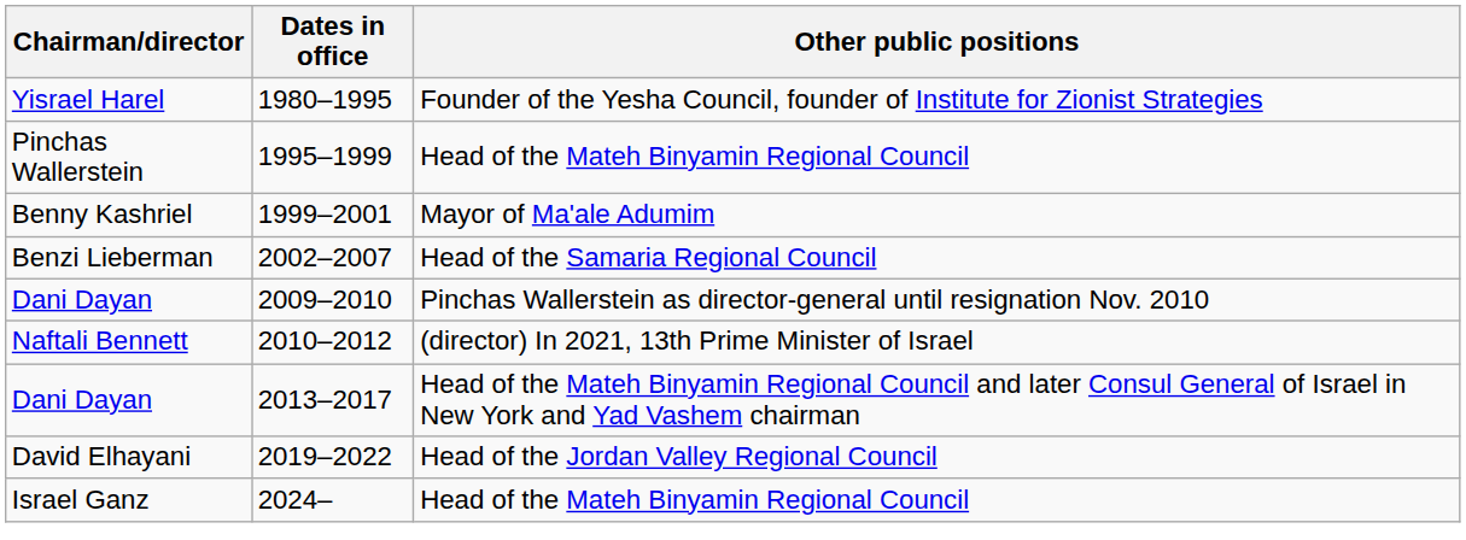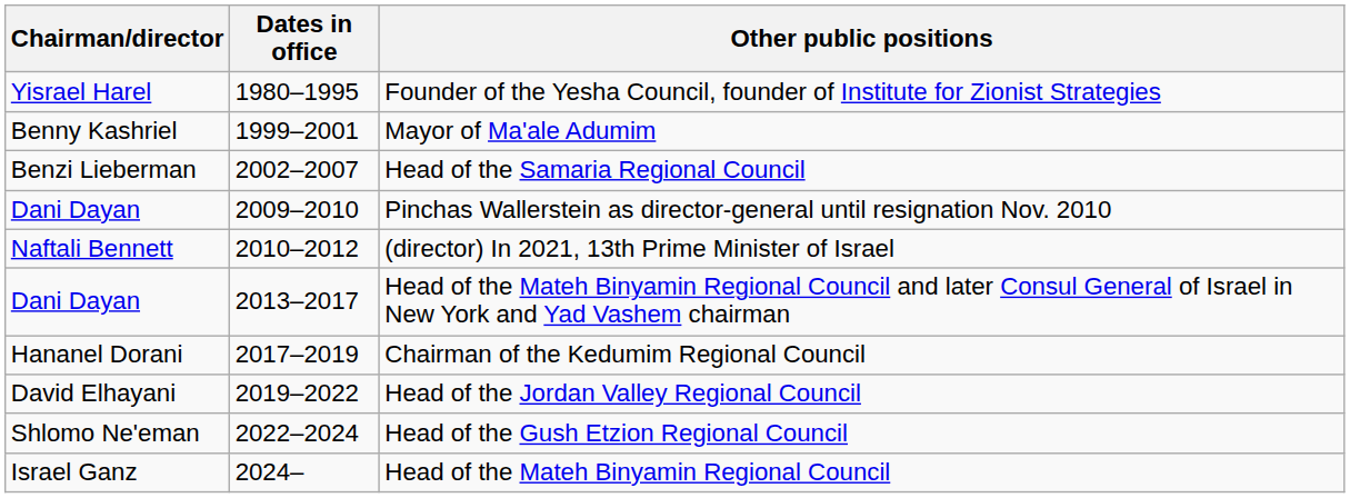 <table class="wikitable">
 <tr>
 <th>Chairman/director</th>
 <th>Dates in office</th>
 <th>Other public positions</th>
 </tr>
 <tr>
 <td><a href='#'>Yisrael Harel</a></td>
 <td>1980–1995</td>
 <td>Founder of the Yesha Council, founder of <a href='#'>Institute for Zionist Strategies</a></td>
-</tr>
-<tr>
-<td>Pinchas Wallerstein</td>
-<td>1995–1999</td>
-<td>Head of the <a href='#'>Mateh Binyamin Regional Council</a></td>
 </tr>
 <tr>
 <td>Benny Kashriel</td>
 <td>1999–2001</td>
 <td>Mayor of <a href='#'>Ma'ale Adumim</a></td>
 </tr>
 <tr>
 <td>Benzi Lieberman</td>
 <td>2002–2007</td>
 <td>Head of the <a href='#'>Samaria Regional Council</a></td>
 </tr>
 <tr>
 <td><a href='#'>Dani Dayan</a></td>
 <td>2009–2010</td>
 <td>Pinchas Wallerstein as director-general until resignation Nov. 2010</td>
 </tr>
 <tr>
 <td><a href='#'>Naftali Bennett</a></td>
 <td>2010–2012</td>
 <td>(director) In 2021, 13th Prime Minister of Israel</td>
 </tr>
 <tr>
 <td><a href='#'>Dani Dayan</a></td>
 <td>2013–2017</td>
 <td>Head of the <a href='#'>Mateh Binyamin Regional Council</a> and later <a href='#'>Consul General</a> of Israel in New York and <a href='#'>Yad Vashem</a> chairman</td>
 </tr>
 <tr>
+<td>Hananel Dorani</td>
+<td>2017–2019</td>
+<td>Chairman of the Kedumim Regional Council</td>
+</tr>
+<tr>
 <td>David Elhayani</td>
 <td>2019–2022</td>
 <td>Head of the <a href='#'>Jordan Valley Regional Council</a></td>
+</tr>
+<tr>
+<td>Shlomo Ne'eman</td>
+<td>2022–2024</td>
+<td>Head of the <a href='#'>Gush Etzion Regional Council</a></td>
 </tr>
 <tr>
 <td>Israel Ganz</td>
 <td>2024–</td>
 <td>Head of the <a href='#'>Mateh Binyamin Regional Council</a></td>
 </tr>
 </table>
